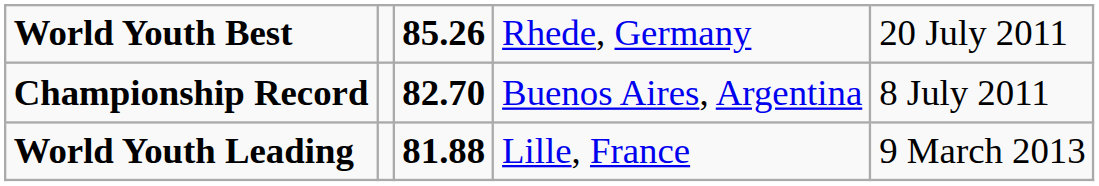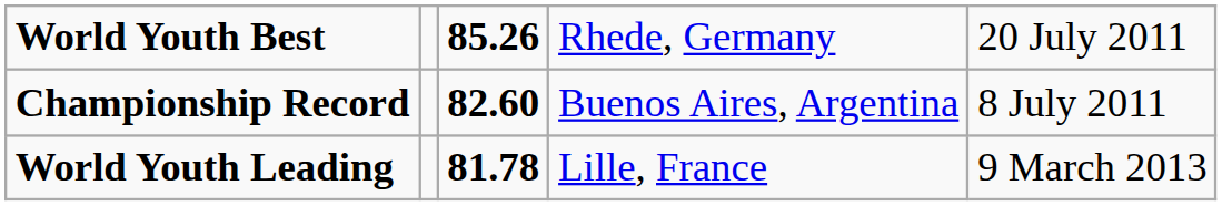 <table class="wikitable">
 <tr>
 <td><strong>World Youth Best</strong></td>
 <td></td>
 <td><strong>85.26</strong></td>
 <td><a href='#'>Rhede</a>, <a href='#'>Germany</a></td>
 <td>20 July 2011</td>
 </tr>
 <tr>
 <td><strong>Championship Record</strong></td>
 <td></td>
-<td><strong>82.70</strong></td>
+<td><strong>82.60</strong></td>
 <td><a href='#'>Buenos Aires</a>, <a href='#'>Argentina</a></td>
 <td>8 July 2011</td>
 </tr>
 <tr>
 <td><strong>World Youth Leading</strong></td>
 <td></td>
-<td><strong>81.88</strong></td>
+<td><strong>81.78</strong></td>
 <td><a href='#'>Lille</a>, <a href='#'>France</a></td>
 <td>9 March 2013</td>
 </tr>
 </table>
